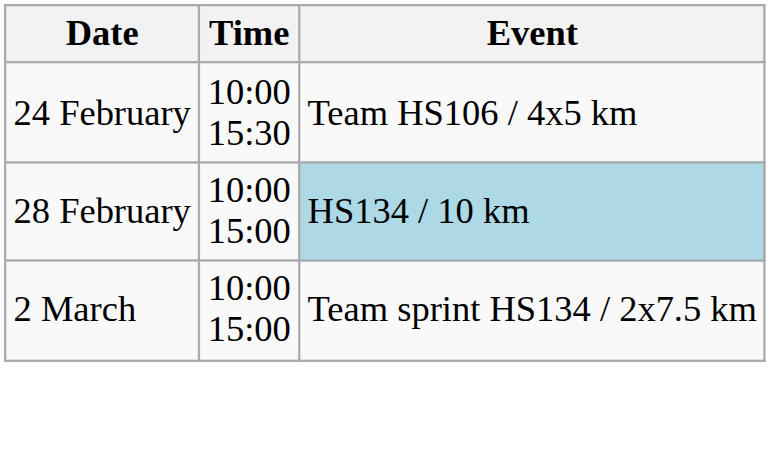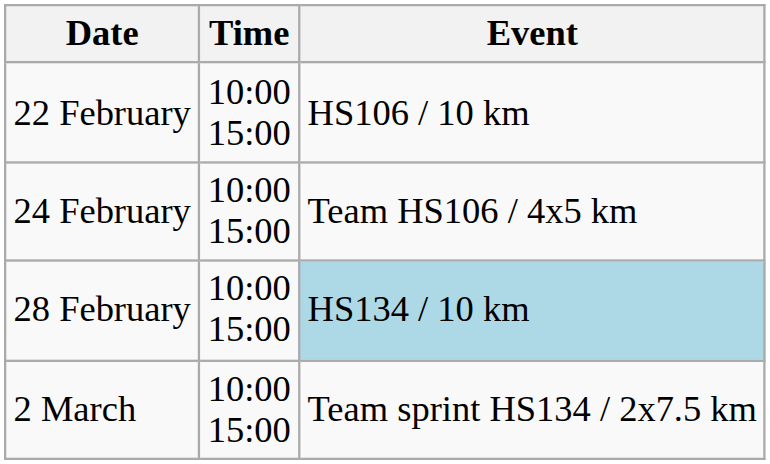 <table class="wikitable">
 <tr>
 <th>Date</th>
 <th>Time</th>
 <th>Event</th>
 </tr>
 <tr>
+<td>22 February</td>
+<td>10:00<br>15:00</td>
+<td>HS106 / 10 km</td>
+</tr>
+<tr>
 <td>24 February</td>
-<td>10:00<br>15:30</td>
+<td>10:00<br>15:00</td>
 <td>Team HS106 / 4x5 km</td>
 </tr>
 <tr>
 <td>28 February</td>
 <td>10:00<br>15:00</td>
 <td style="background: lightblue;">HS134 / 10 km</td>
 </tr>
 <tr>
 <td>2 March</td>
 <td>10:00<br>15:00</td>
 <td>Team sprint HS134 / 2x7.5 km</td>
 </tr>
 </table>
